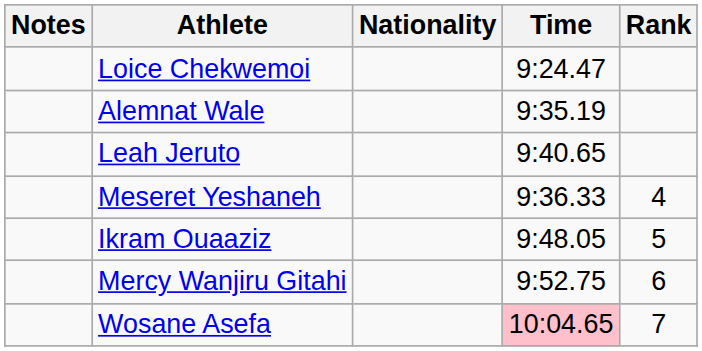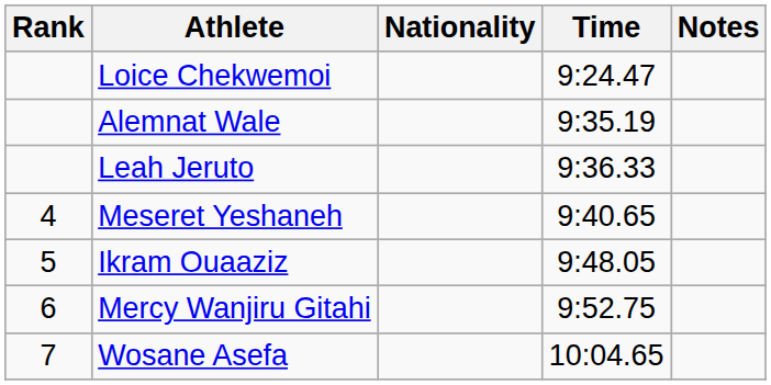 <table class="wikitable sortable" style="text-align:center">
 <tr>
-<th>Notes</th>
+<th>Rank</th>
 <th>Athlete</th>
 <th>Nationality</th>
 <th>Time</th>
-<th>Rank</th>
+<th>Notes</th>
 </tr>
 <tr>
 <td></td>
 <td align="left"><a href='#'>Loice Chekwemoi</a></td>
 <td align=left></td>
 <td>9:24.47</td>
 <td></td>
 </tr>
 <tr>
 <td></td>
 <td align="left"><a href='#'>Alemnat Wale</a></td>
 <td align=left></td>
 <td>9:35.19</td>
 <td></td>
 </tr>
 <tr>
 <td></td>
 <td align="left"><a href='#'>Leah Jeruto</a></td>
 <td align=left></td>
+<td>9:36.33</td>
+<td></td>
+</tr>
+<tr>
+<td>4</td>
+<td align="left"><a href='#'>Meseret Yeshaneh</a></td>
+<td align=left></td>
 <td>9:40.65</td>
 <td></td>
 </tr>
 <tr>
-<td></td>
-<td align="left"><a href='#'>Meseret Yeshaneh</a></td>
-<td align=left></td>
-<td>9:36.33</td>
-<td>4</td>
-</tr>
-<tr>
-<td></td>
+<td>5</td>
 <td align="left"><a href='#'>Ikram Ouaaziz</a></td>
 <td align=left></td>
 <td>9:48.05</td>
-<td>5</td>
+<td></td>
 </tr>
 <tr>
-<td></td>
+<td>6</td>
 <td align="left"><a href='#'>Mercy Wanjiru Gitahi</a></td>
 <td align=left></td>
 <td>9:52.75</td>
-<td>6</td>
+<td></td>
 </tr>
 <tr>
-<td></td>
+<td>7</td>
 <td align="left"><a href='#'>Wosane Asefa</a></td>
 <td align=left></td>
-<td style="background: pink;">10:04.65</td>
-<td>7</td>
+<td>10:04.65</td>
+<td></td>
 </tr>
 </table>
